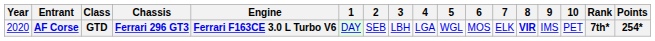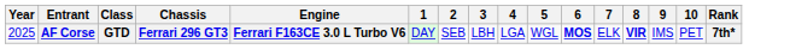 <table class="wikitable" style="text-align:center; font-size:85%">
 <tr>
 <th>Year</th>
 <th>Entrant</th>
 <th>Class</th>
 <th>Chassis</th>
 <th>Engine</th>
 <th>1</th>
 <th>2</th>
 <th>3</th>
 <th>4</th>
 <th>5</th>
 <th>6</th>
 <th>7</th>
 <th>8</th>
 <th>9</th>
 <th>10</th>
 <th>Rank</th>
-<th>Points</th>
 </tr>
 <tr>
-<td><a href='#'>2020</a></td>
+<td><a href='#'>2025</a></td>
 <th><a href='#'>AF Corse</a></th>
 <th>GTD</th>
 <th><a href='#'>Ferrari 296 GT3</a></th>
 <th><a href='#'>Ferrari F163CE</a> 3.0 L Turbo V6</th>
 <td style="background:#DFFFDF;"><a href='#'>DAY</a><br></td>
 <td style="background:#;"><a href='#'>SEB</a><br></td>
 <td style="background:#;"><a href='#'>LBH</a><br></td>
 <td style="background:#;"><a href='#'>LGA</a><br></td>
 <td style="background:#;"><a href='#'>WGL</a><br></td>
-<td style="background:#;"><a href='#'>MOS</a><br></td>
+<td style="background:#;"><strong><a href='#'>MOS</a><br></strong></td>
 <td style="background:#;"><a href='#'>ELK</a><br></td>
 <td style="background:#;"><strong><a href='#'>VIR</a><br></strong></td>
 <td style="background:#;"><a href='#'>IMS</a><br></td>
 <td style="background:#;"><a href='#'>PET</a><br></td>
 <th>7th*</th>
-<th>254*</th>
 </tr>
 </table>
